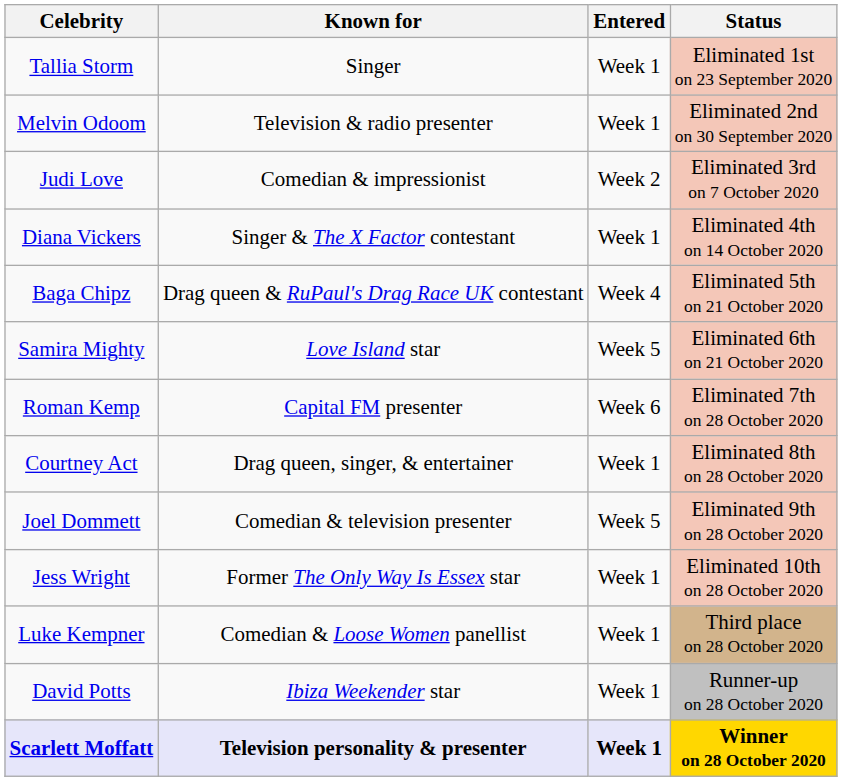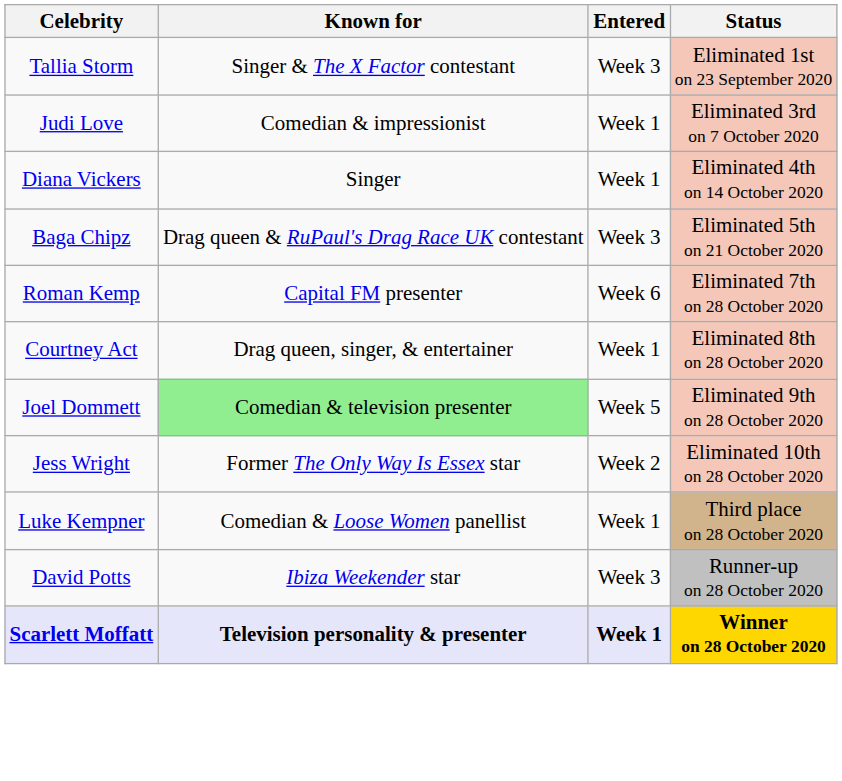 <table class="wikitable" style="margin: auto; text-align: center">
 <tr>
 <th>Celebrity</th>
 <th>Known for</th>
 <th>Entered</th>
 <th>Status</th>
 </tr>
 <tr>
 <td><a href='#'>Tallia Storm</a></td>
-<td>Singer</td>
-<td>Week 1</td>
+<td>Singer & <em><a href='#'>The X Factor</a></em> contestant</td>
+<td>Week 3</td>
 <td style="background:#f4c7b8">Eliminated 1st<br><small>on 23 September 2020</small></td>
-</tr>
-<tr>
-<td><a href='#'>Melvin Odoom</a></td>
-<td>Television & radio presenter</td>
-<td>Week 1</td>
-<td style="background:#f4c7b8">Eliminated 2nd<br><small>on 30 September 2020</small></td>
 </tr>
 <tr>
 <td><a href='#'>Judi Love</a></td>
 <td>Comedian & impressionist</td>
-<td>Week 2</td>
+<td>Week 1</td>
 <td style="background:#f4c7b8">Eliminated 3rd<br><small>on 7 October 2020</small></td>
 </tr>
 <tr>
 <td><a href='#'>Diana Vickers</a></td>
-<td>Singer & <em><a href='#'>The X Factor</a></em> contestant</td>
+<td>Singer</td>
 <td>Week 1</td>
 <td style="background:#f4c7b8">Eliminated 4th<br><small>on 14 October 2020</small></td>
 </tr>
 <tr>
 <td><a href='#'>Baga Chipz</a></td>
 <td>Drag queen & <em><a href='#'>RuPaul's Drag Race UK</a></em> contestant</td>
-<td>Week 4</td>
+<td>Week 3</td>
 <td style="background:#f4c7b8">Eliminated 5th<br><small>on 21 October 2020</small></td>
-</tr>
-<tr>
-<td><a href='#'>Samira Mighty</a></td>
-<td><em><a href='#'>Love Island</a></em> star</td>
-<td>Week 5</td>
-<td style="background:#f4c7b8">Eliminated 6th<br><small>on 21 October 2020</small></td>
 </tr>
 <tr>
 <td><a href='#'>Roman Kemp</a></td>
 <td><a href='#'>Capital FM</a> presenter</td>
 <td>Week 6</td>
 <td style="background:#f4c7b8">Eliminated 7th<br><small>on 28 October 2020</small></td>
 </tr>
 <tr>
 <td><a href='#'>Courtney Act</a></td>
 <td>Drag queen, singer, & entertainer</td>
 <td>Week 1</td>
 <td style="background:#f4c7b8">Eliminated 8th<br><small>on 28 October 2020</small></td>
 </tr>
 <tr>
 <td><a href='#'>Joel Dommett</a></td>
-<td>Comedian & television presenter</td>
+<td style="background: lightgreen;">Comedian & television presenter</td>
 <td>Week 5</td>
 <td style="background:#f4c7b8">Eliminated 9th<br><small>on 28 October 2020</small></td>
 </tr>
 <tr>
 <td><a href='#'>Jess Wright</a></td>
 <td>Former <em><a href='#'>The Only Way Is Essex</a></em> star</td>
-<td>Week 1</td>
+<td>Week 2</td>
 <td style="background:#f4c7b8">Eliminated 10th<br><small>on 28 October 2020</small></td>
 </tr>
 <tr>
 <td><a href='#'>Luke Kempner</a></td>
 <td>Comedian & <em><a href='#'>Loose Women</a></em> panellist</td>
 <td>Week 1</td>
 <td style="background:tan">Third place<br><small>on 28 October 2020</small></td>
 </tr>
 <tr>
 <td><a href='#'>David Potts</a></td>
 <td><em><a href='#'>Ibiza Weekender</a></em> star</td>
-<td>Week 1</td>
+<td>Week 3</td>
 <td style="background:silver">Runner-up<br><small>on 28 October 2020</small></td>
 </tr>
 <tr>
 <td style="background:lavender"><strong><a href='#'>Scarlett Moffatt</a></strong></td>
 <td style="background:lavender"><strong>Television personality & presenter</strong></td>
 <td style="background:lavender"><strong>Week 1</strong></td>
 <td style="background:gold"><strong>Winner<br><small>on 28 October 2020</small></strong></td>
 </tr>
 </table>
